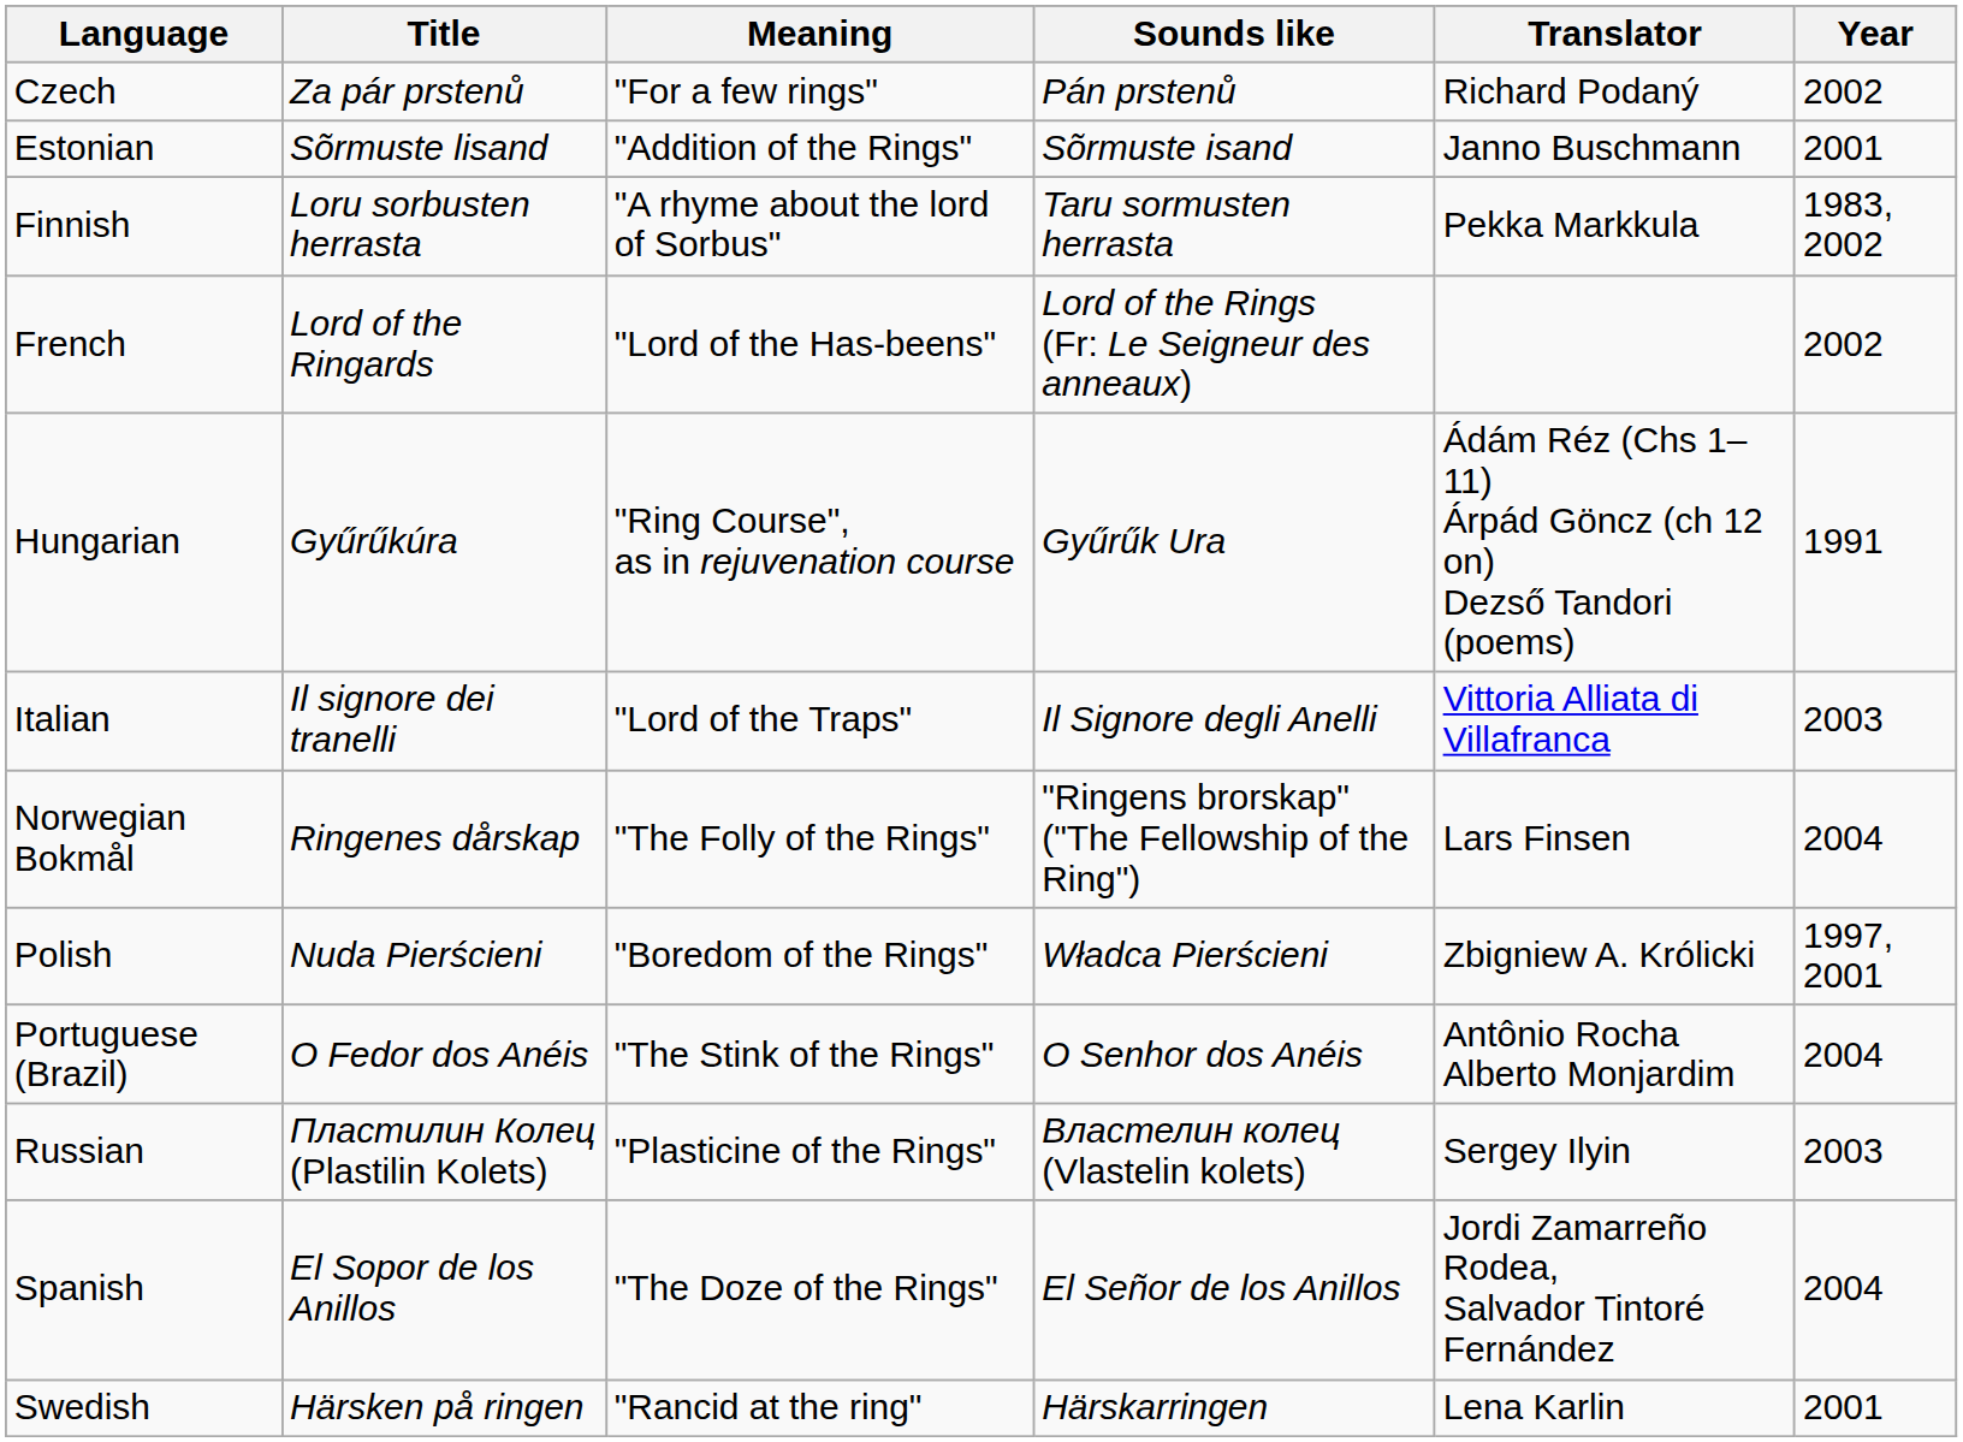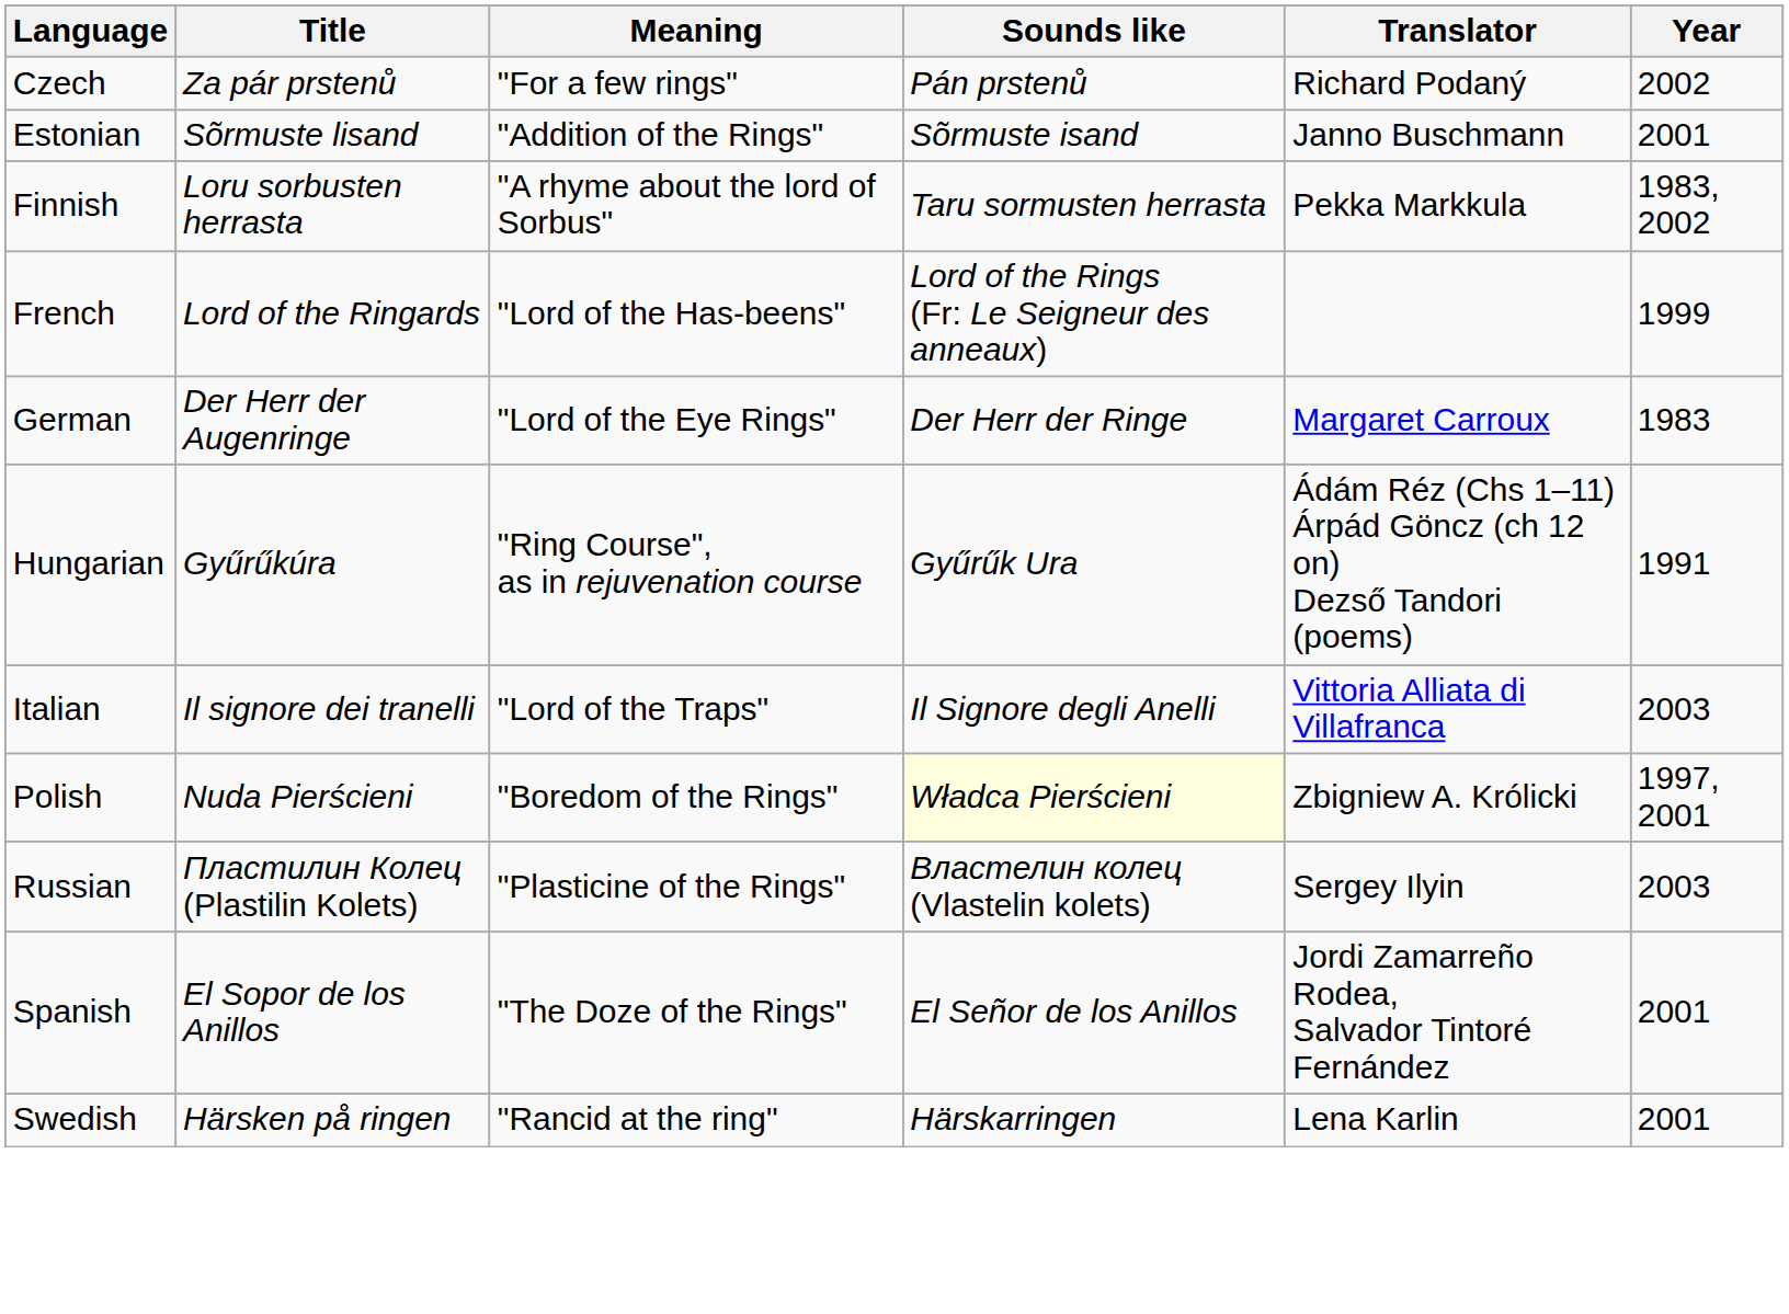 <table class="wikitable">
 <tr>
 <th>Language</th>
 <th>Title</th>
 <th>Meaning</th>
 <th>Sounds like</th>
 <th>Translator</th>
 <th>Year</th>
 </tr>
 <tr>
 <td>Czech</td>
 <td><em>Za pár prstenů</em></td>
 <td>"For a few rings"</td>
 <td><em>Pán prstenů</em></td>
 <td>Richard Podaný</td>
 <td>2002</td>
 </tr>
 <tr>
 <td>Estonian</td>
 <td><em>Sõrmuste lisand</em></td>
 <td>"Addition of the Rings"</td>
 <td><em>Sõrmuste isand</em></td>
 <td>Janno Buschmann</td>
 <td>2001</td>
 </tr>
 <tr>
 <td>Finnish</td>
 <td><em>Loru sorbusten herrasta</em></td>
 <td>"A rhyme about the lord of Sorbus"</td>
 <td><em>Taru sormusten herrasta</em></td>
 <td>Pekka Markkula</td>
 <td>1983, 2002</td>
 </tr>
 <tr>
 <td>French</td>
 <td><em>Lord of the Ringards</em></td>
 <td>"Lord of the Has-beens"</td>
 <td><em>Lord of the Rings</em><br>(Fr: <em>Le Seigneur des anneaux</em>)</td>
 <td><br></td>
-<td>2002</td>
+<td>1999</td>
+</tr>
+<tr>
+<td>German</td>
+<td><em>Der Herr der Augenringe</em></td>
+<td>"Lord of the Eye Rings"</td>
+<td><em>Der Herr der Ringe</em></td>
+<td><a href='#'>Margaret Carroux</a></td>
+<td>1983</td>
 </tr>
 <tr>
 <td>Hungarian</td>
 <td><em>Gyűrűkúra</em></td>
 <td>"Ring Course",<br>as in <em>rejuvenation course</em></td>
 <td><em>Gyűrűk Ura</em></td>
 <td>Ádám Réz (Chs 1–11)<br>Árpád Göncz (ch 12 on)<br>Dezső Tandori (poems)</td>
 <td>1991</td>
 </tr>
 <tr>
 <td>Italian</td>
 <td><em>Il signore dei tranelli</em></td>
 <td>"Lord of the Traps"</td>
 <td><em>Il Signore degli Anelli</em></td>
 <td><a href='#'>Vittoria Alliata di Villafranca</a></td>
 <td>2003</td>
 </tr>
 <tr>
-<td>Norwegian Bokmål</td>
-<td><em>Ringenes dårskap</em></td>
-<td>"The Folly of the Rings"</td>
-<td>"Ringens brorskap"<br>("The Fellowship of the Ring")</td>
-<td>Lars Finsen</td>
-<td>2004</td>
-</tr>
-<tr>
 <td>Polish</td>
 <td><em>Nuda Pierścieni</em></td>
 <td>"Boredom of the Rings"</td>
-<td><em>Władca Pierścieni</em></td>
+<td style="background: lightyellow;"><em>Władca Pierścieni</em></td>
 <td>Zbigniew A. Królicki</td>
 <td>1997, 2001</td>
-</tr>
-<tr>
-<td>Portuguese (Brazil)</td>
-<td><em>O Fedor dos Anéis</em></td>
-<td>"The Stink of the Rings"</td>
-<td><em>O Senhor dos Anéis</em></td>
-<td>Antônio Rocha<br>Alberto Monjardim</td>
-<td>2004</td>
 </tr>
 <tr>
 <td>Russian</td>
 <td><em>Пластилин Колец</em><br>(Plastilin Kolets)</td>
 <td>"Plasticine of the Rings"</td>
 <td><em>Властелин колец</em><br>(Vlastelin kolets)</td>
 <td>Sergey Ilyin</td>
 <td>2003</td>
 </tr>
 <tr>
 <td>Spanish</td>
 <td><em>El Sopor de los Anillos</em></td>
 <td>"The Doze of the Rings"</td>
 <td><em>El Señor de los Anillos</em></td>
 <td>Jordi Zamarreño Rodea,<br>Salvador Tintoré Fernández</td>
-<td>2004</td>
+<td>2001</td>
 </tr>
 <tr>
 <td>Swedish</td>
 <td><em>Härsken på ringen</em></td>
 <td>"Rancid at the ring"</td>
 <td><em>Härskarringen</em></td>
 <td>Lena Karlin</td>
 <td>2001</td>
 </tr>
 </table>
